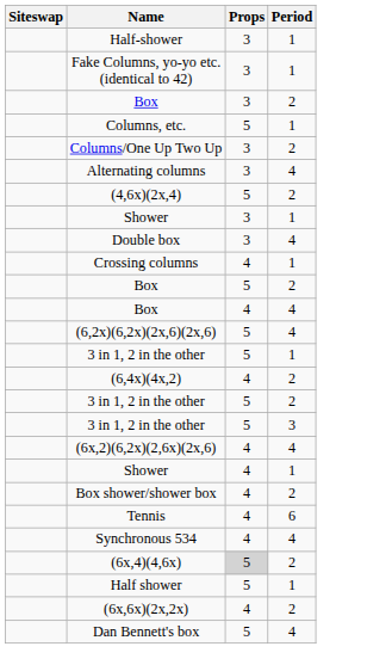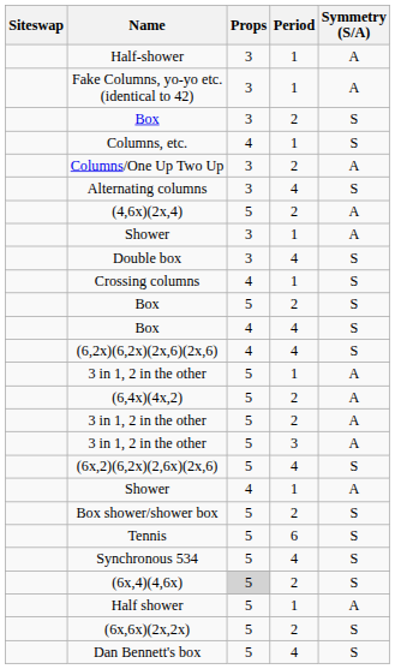 <table class="wikitable sortable" style="font-size:100%;text-align:center;">
 <tr>
 <th>Siteswap</th>
 <th>Name</th>
 <th>Props</th>
 <th>Period</th>
+<th>Symmetry <br>(S/A)</th>
 </tr>
 <tr>
 <td></td>
 <td>Half-shower</td>
 <td>3</td>
 <td>1</td>
+<td>A</td>
 </tr>
 <tr>
 <td></td>
 <td>Fake Columns, yo-yo etc. <br>(identical to 42)</td>
 <td>3</td>
 <td>1</td>
+<td>A</td>
 </tr>
 <tr>
 <td></td>
 <td><a href='#'>Box</a></td>
 <td>3</td>
 <td>2</td>
+<td>S</td>
 </tr>
 <tr>
 <td></td>
 <td>Columns, etc.</td>
-<td>5</td>
+<td>4</td>
 <td>1</td>
+<td>S</td>
 </tr>
 <tr>
 <td></td>
 <td><a href='#'>Columns</a>/One Up Two Up</td>
 <td>3</td>
 <td>2</td>
+<td>A</td>
 </tr>
 <tr uygfguygfb>
 <td></td>
 <td>Alternating columns</td>
 <td>3</td>
 <td>4</td>
+<td>S</td>
 </tr>
 <tr>
 <td></td>
 <td>(4,6x)(2x,4)</td>
 <td>5</td>
 <td>2</td>
+<td>A</td>
 </tr>
 <tr>
 <td></td>
 <td>Shower</td>
 <td>3</td>
 <td>1</td>
+<td>A</td>
 </tr>
 <tr>
 <td></td>
 <td>Double box</td>
 <td>3</td>
 <td>4</td>
+<td>S</td>
 </tr>
 <tr>
 <td></td>
 <td>Crossing columns</td>
 <td>4</td>
 <td>1</td>
+<td>S</td>
 </tr>
 <tr>
 <td></td>
 <td>Box</td>
 <td>5</td>
 <td>2</td>
+<td>S</td>
 </tr>
 <tr>
 <td></td>
 <td>Box</td>
 <td>4</td>
 <td>4</td>
+<td>S</td>
 </tr>
 <tr>
 <td></td>
 <td>(6,2x)(6,2x)(2x,6)(2x,6)</td>
-<td>5</td>
 <td>4</td>
+<td>4</td>
+<td>S</td>
 </tr>
 <tr>
 <td></td>
 <td>3 in 1, 2 in the other</td>
 <td>5</td>
 <td>1</td>
+<td>A</td>
 </tr>
 <tr>
 <td></td>
 <td>(6,4x)(4x,2)</td>
-<td>4</td>
+<td>5</td>
 <td>2</td>
+<td>A</td>
 </tr>
 <tr>
 <td></td>
 <td>3 in 1, 2 in the other</td>
 <td>5</td>
 <td>2</td>
+<td>A</td>
 </tr>
 <tr>
 <td></td>
 <td>3 in 1, 2 in the other</td>
 <td>5</td>
 <td>3</td>
+<td>A</td>
 </tr>
 <tr>
 <td></td>
 <td>(6x,2)(6,2x)(2,6x)(2x,6)</td>
+<td>5</td>
 <td>4</td>
-<td>4</td>
+<td>S</td>
 </tr>
 <tr>
 <td></td>
 <td>Shower</td>
 <td>4</td>
 <td>1</td>
+<td>A</td>
 </tr>
 <tr>
 <td></td>
 <td>Box shower/shower box</td>
-<td>4</td>
+<td>5</td>
 <td>2</td>
+<td>S</td>
 </tr>
 <tr>
 <td></td>
 <td>Tennis</td>
-<td>4</td>
+<td>5</td>
 <td>6</td>
+<td>S</td>
 </tr>
 <tr>
 <td></td>
 <td>Synchronous 534</td>
+<td>5</td>
 <td>4</td>
-<td>4</td>
+<td>S</td>
 </tr>
 <tr>
 <td></td>
 <td>(6x,4)(4,6x)</td>
 <td style="background: lightgrey;">5</td>
 <td>2</td>
+<td>S</td>
 </tr>
 <tr>
 <td></td>
 <td>Half shower</td>
 <td>5</td>
 <td>1</td>
+<td>A</td>
 </tr>
 <tr>
 <td></td>
 <td>(6x,6x)(2x,2x)</td>
-<td>4</td>
+<td>5</td>
 <td>2</td>
+<td>S</td>
 </tr>
 <tr>
 <td></td>
 <td>Dan Bennett's box</td>
 <td>5</td>
 <td>4</td>
+<td>S</td>
 </tr>
 </table>
